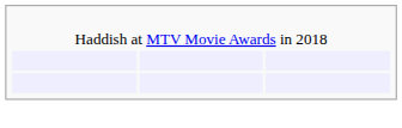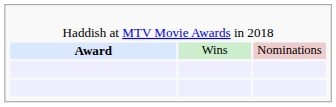 <table class="infobox" style="width: 25em; text-align: left; font-size: 70%; vertical-align: middle;">
 <tr>
 <td colspan="3" style="text-align:center;"><br>Haddish at <a href='#'>MTV Movie Awards</a> in 2018</td>
+</tr>
+<tr bgcolor=#D9E8FF style="text-align:center;">
+<th style="vertical-align: middle;">Award</th>
+<td style="background:#cceecc; font-size:8pt;" width="60px">Wins</td>
+<td style="background:#eecccc; font-size:8pt;" width="60px">Nominations</td>
 </tr>
 <tr bgcolor=#eeeeff>
 <td align="center"><br></td>
 <td></td>
 <td></td>
 </tr>
 <tr bgcolor=#eeeeff>
 <td align="center"><br></td>
 <td></td>
 <td></td>
 </tr>
 </table>
